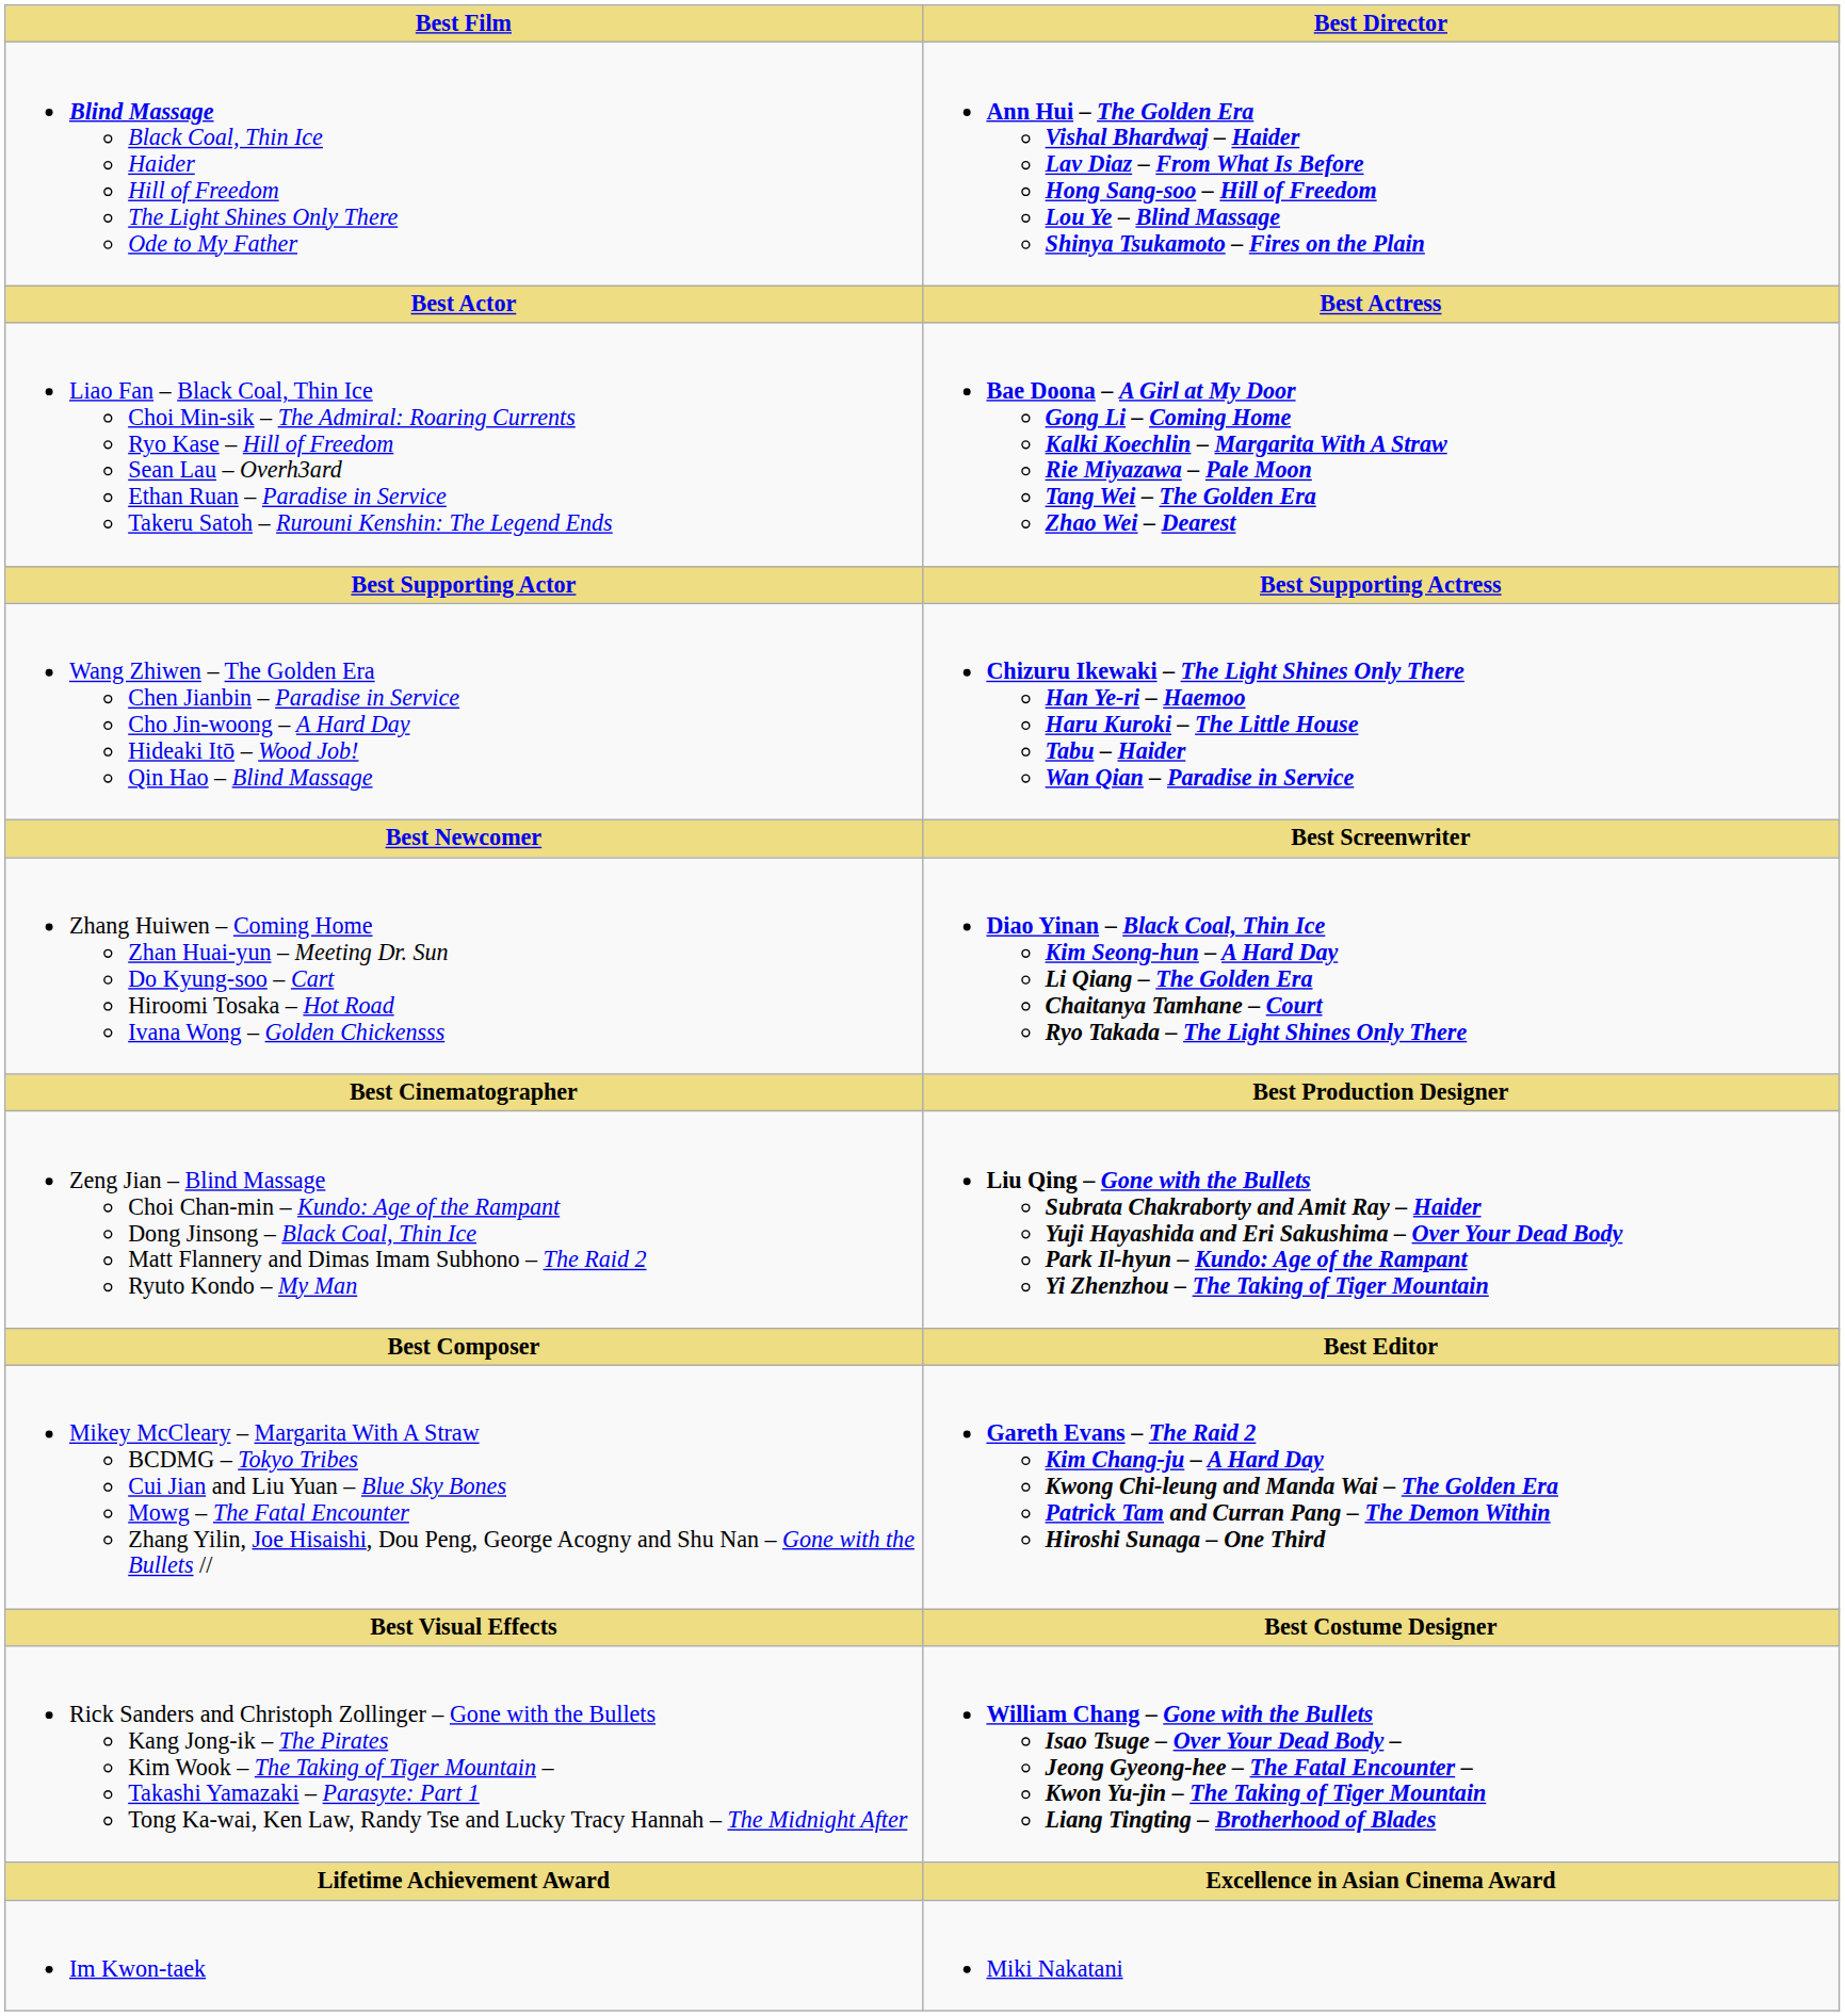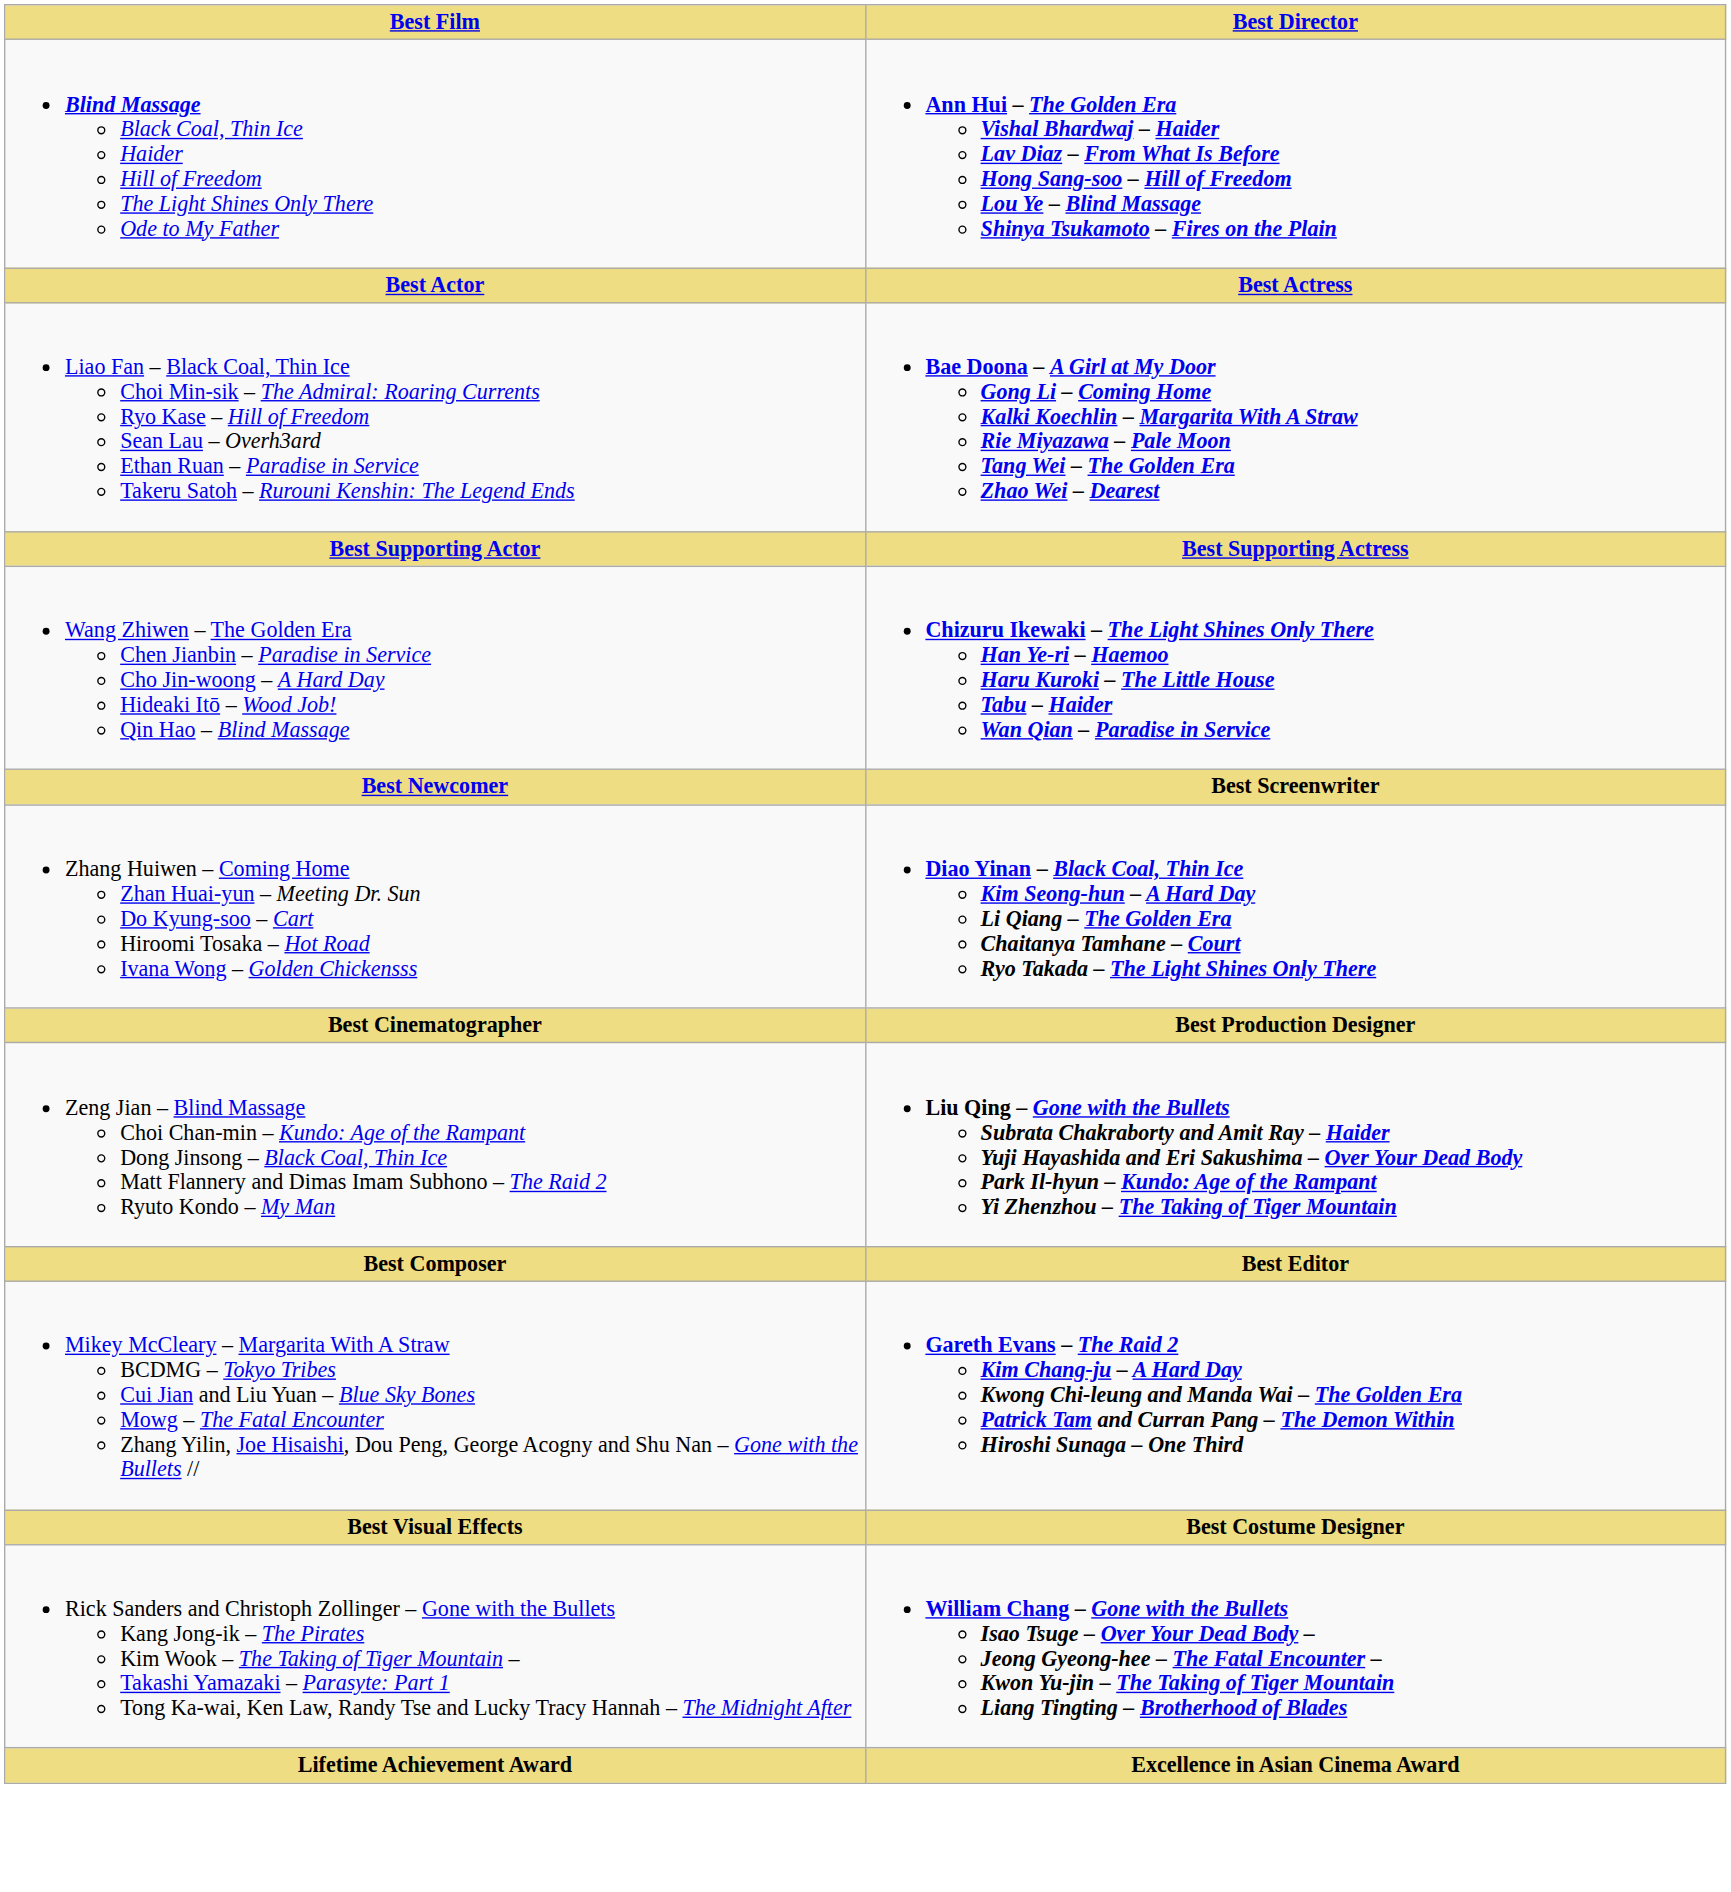 <table class="wikitable" align="center" |>
 <tr>
 <th style="background:#EEDD82;" ! align="center" width="32%"><a href='#'>Best Film</a></th>
 <th style="background:#EEDD82;" ! align="center" width="32%"><a href='#'>Best Director</a></th>
 </tr>
 <tr>
 <td valign="top"><br><ul><li><strong><em><a href='#'>Blind Massage</a></em></strong> <ul><li><em><a href='#'>Black Coal, Thin Ice</a></em> </li><li><em><a href='#'>Haider</a></em> </li><li><em><a href='#'>Hill of Freedom</a></em> </li><li><em><a href='#'>The Light Shines Only There</a></em> </li><li><em><a href='#'>Ode to My Father</a></em> </li></ul></li></ul></td>
 <td valign="top"><br><ul><li><strong><a href='#'>Ann Hui</a> – <em><a href='#'>The Golden Era</a><strong><em> <ul><li><a href='#'>Vishal Bhardwaj</a> – </em><a href='#'>Haider</a><em> </li><li><a href='#'>Lav Diaz</a> – </em><a href='#'>From What Is Before</a><em> </li><li><a href='#'>Hong Sang-soo</a> – </em><a href='#'>Hill of Freedom</a><em> </li><li><a href='#'>Lou Ye</a> – </em><a href='#'>Blind Massage</a><em> </li><li><a href='#'>Shinya Tsukamoto</a> – </em><a href='#'>Fires on the Plain</a><em> </li></ul></li></ul></td>
 </tr>
 <tr>
 <th style="background:#EEDD82;" ! align="center" width="40%"><a href='#'>Best Actor</a></th>
 <th style="background:#EEDD82;" ! align="center" width="40%"><a href='#'>Best Actress</a></th>
 </tr>
 <tr>
 <td valign="top"><br><ul><li></strong><a href='#'>Liao Fan</a> – </em><a href='#'>Black Coal, Thin Ice</a></em></strong> <ul><li><a href='#'>Choi Min-sik</a> – <em><a href='#'>The Admiral: Roaring Currents</a></em> </li><li><a href='#'>Ryo Kase</a> – <em><a href='#'>Hill of Freedom</a></em> </li><li><a href='#'>Sean Lau</a> – <em>Overh3ard</em> </li><li><a href='#'>Ethan Ruan</a> – <em><a href='#'>Paradise in Service</a></em> </li><li><a href='#'>Takeru Satoh</a> – <em><a href='#'>Rurouni Kenshin: The Legend Ends</a></em> </li></ul></li></ul></td>
 <td valign="top"><br><ul><li><strong><a href='#'>Bae Doona</a> – <em><a href='#'>A Girl at My Door</a><strong><em> <ul><li><a href='#'>Gong Li</a> – </em><a href='#'>Coming Home</a><em> </li><li><a href='#'>Kalki Koechlin</a> – </em><a href='#'>Margarita With A Straw</a><em> </li><li><a href='#'>Rie Miyazawa</a> – </em><a href='#'>Pale Moon</a><em> </li><li><a href='#'>Tang Wei</a> – </em><a href='#'>The Golden Era</a><em> </li><li><a href='#'>Zhao Wei</a> – </em><a href='#'>Dearest</a><em> </li></ul></li></ul></td>
 </tr>
 <tr>
 <th style="background:#EEDD82;" ! align="center" width="40%"><a href='#'>Best Supporting Actor</a></th>
 <th style="background:#EEDD82;" ! align="center" width="40%"><a href='#'>Best Supporting Actress</a></th>
 </tr>
 <tr>
 <td valign="top"><br><ul><li></strong><a href='#'>Wang Zhiwen</a> – </em><a href='#'>The Golden Era</a></em></strong> <ul><li><a href='#'>Chen Jianbin</a> – <em><a href='#'>Paradise in Service</a></em> </li><li><a href='#'>Cho Jin-woong</a> – <em><a href='#'>A Hard Day</a></em> </li><li><a href='#'>Hideaki Itō</a> – <em><a href='#'>Wood Job!</a></em> </li><li><a href='#'>Qin Hao</a> – <em><a href='#'>Blind Massage</a></em> </li></ul></li></ul></td>
 <td valign="top"><br><ul><li><strong><a href='#'>Chizuru Ikewaki</a> – <em><a href='#'>The Light Shines Only There</a><strong><em> <ul><li><a href='#'>Han Ye-ri</a> – </em><a href='#'>Haemoo</a><em> </li><li><a href='#'>Haru Kuroki</a> – </em><a href='#'>The Little House</a><em> </li><li><a href='#'>Tabu</a> – </em><a href='#'>Haider</a><em> </li><li><a href='#'>Wan Qian</a> – </em><a href='#'>Paradise in Service</a><em> </li></ul></li></ul></td>
 </tr>
 <tr>
 <th style="background:#EEDD82;" ! align="center" width="40%"><a href='#'>Best Newcomer</a></th>
 <th style="background:#EEDD82;" ! align="center" width="40%">Best Screenwriter</th>
 </tr>
 <tr>
 <td valign="top"><br><ul><li></strong>Zhang Huiwen – </em><a href='#'>Coming Home</a></em></strong> <ul><li><a href='#'>Zhan Huai-yun</a> – <em>Meeting Dr. Sun</em> </li><li><a href='#'>Do Kyung-soo</a> – <em><a href='#'>Cart</a></em> </li><li>Hiroomi Tosaka – <em><a href='#'>Hot Road</a></em> </li><li><a href='#'>Ivana Wong</a> – <em><a href='#'>Golden Chickensss</a></em> </li></ul></li></ul></td>
 <td valign="top"><br><ul><li><strong><a href='#'>Diao Yinan</a> – <em><a href='#'>Black Coal, Thin Ice</a><strong><em> <ul><li><a href='#'>Kim Seong-hun</a> – </em><a href='#'>A Hard Day</a><em> </li><li>Li Qiang – </em><a href='#'>The Golden Era</a><em> </li><li>Chaitanya Tamhane – </em><a href='#'>Court</a><em> </li><li>Ryo Takada – </em><a href='#'>The Light Shines Only There</a><em> </li></ul></li></ul></td>
 </tr>
 <tr>
 <th style="background:#EEDD82;" ! align="center" width="40%">Best Cinematographer</th>
 <th style="background:#EEDD82;" ! align="center" width="40%">Best Production Designer</th>
 </tr>
 <tr>
 <td valign="top"><br><ul><li></strong>Zeng Jian – </em><a href='#'>Blind Massage</a></em></strong> <ul><li>Choi Chan-min – <em><a href='#'>Kundo: Age of the Rampant</a></em> </li><li>Dong Jinsong – <em><a href='#'>Black Coal, Thin Ice</a></em> </li><li>Matt Flannery and Dimas Imam Subhono – <em><a href='#'>The Raid 2</a></em> </li><li>Ryuto Kondo – <em><a href='#'>My Man</a></em> </li></ul></li></ul></td>
 <td valign="top"><br><ul><li><strong>Liu Qing – <em><a href='#'>Gone with the Bullets</a><strong><em> <ul><li>Subrata Chakraborty and Amit Ray – </em><a href='#'>Haider</a><em> </li><li>Yuji Hayashida and Eri Sakushima – </em><a href='#'>Over Your Dead Body</a><em> </li><li>Park Il-hyun – </em><a href='#'>Kundo: Age of the Rampant</a><em> </li><li>Yi Zhenzhou – </em><a href='#'>The Taking of Tiger Mountain</a><em> </li></ul></li></ul></td>
 </tr>
 <tr>
 <th style="background:#EEDD82;" ! align="center" width="40%">Best Composer</th>
 <th style="background:#EEDD82;" ! align="center" width="40%">Best Editor</th>
 </tr>
 <tr>
 <td valign="top"><br><ul><li></strong><a href='#'>Mikey McCleary</a> – </em><a href='#'>Margarita With A Straw</a></em></strong> <ul><li>BCDMG – <em><a href='#'>Tokyo Tribes</a></em> </li><li><a href='#'>Cui Jian</a> and Liu Yuan – <em><a href='#'>Blue Sky Bones</a></em> </li><li><a href='#'>Mowg</a> – <em><a href='#'>The Fatal Encounter</a></em> </li><li>Zhang Yilin, <a href='#'>Joe Hisaishi</a>, Dou Peng, George Acogny and Shu Nan – <em><a href='#'>Gone with the Bullets</a></em> //</li></ul></li></ul></td>
 <td valign="top"><br><ul><li><strong><a href='#'>Gareth Evans</a> – <em><a href='#'>The Raid 2</a><strong><em> <ul><li><a href='#'>Kim Chang-ju</a> – </em><a href='#'>A Hard Day</a><em> </li><li>Kwong Chi-leung and Manda Wai – </em><a href='#'>The Golden Era</a><em> </li><li><a href='#'>Patrick Tam</a> and Curran Pang – </em><a href='#'>The Demon Within</a><em> </li><li>Hiroshi Sunaga – </em>One Third<em> </li></ul></li></ul></td>
 </tr>
 <tr>
 <th style="background:#EEDD82;" ! align="center" width="40%">Best Visual Effects</th>
 <th style="background:#EEDD82;" ! align="center" width="40%">Best Costume Designer</th>
 </tr>
 <tr>
 <td valign="top"><br><ul><li></strong>Rick Sanders and Christoph Zollinger – </em><a href='#'>Gone with the Bullets</a></em></strong> <ul><li>Kang Jong-ik – <em><a href='#'>The Pirates</a></em> </li><li>Kim Wook – <em><a href='#'>The Taking of Tiger Mountain</a></em> – </li><li><a href='#'>Takashi Yamazaki</a> – <em><a href='#'>Parasyte: Part 1</a></em> </li><li>Tong Ka-wai, Ken Law, Randy Tse and Lucky Tracy Hannah  – <em><a href='#'>The Midnight After</a></em> </li></ul></li></ul></td>
 <td valign="top"><br><ul><li><strong><a href='#'>William Chang</a> – <em><a href='#'>Gone with the Bullets</a><strong><em> <ul><li>Isao Tsuge – </em><a href='#'>Over Your Dead Body</a><em> – </li><li>Jeong Gyeong-hee – </em><a href='#'>The Fatal Encounter</a><em> – </li><li>Kwon Yu-jin – </em><a href='#'>The Taking of Tiger Mountain</a><em> </li><li>Liang Tingting – </em><a href='#'>Brotherhood of Blades</a><em> </li></ul></li></ul></td>
 </tr>
 <tr>
 <th style="background:#EEDD82;" ! align="center" width="40%">Lifetime Achievement Award</th>
 <th style="background:#EEDD82;" ! align="center" width="40%">Excellence in Asian Cinema Award</th>
 </tr>
-<tr>
-<td valign="top"><br><ul><li></strong><a href='#'>Im Kwon-taek</a><strong> </li></ul></td>
-<td valign="top"><br><ul><li></strong><a href='#'>Miki Nakatani</a><strong> </li></ul></td>
-</tr>
 </table>
